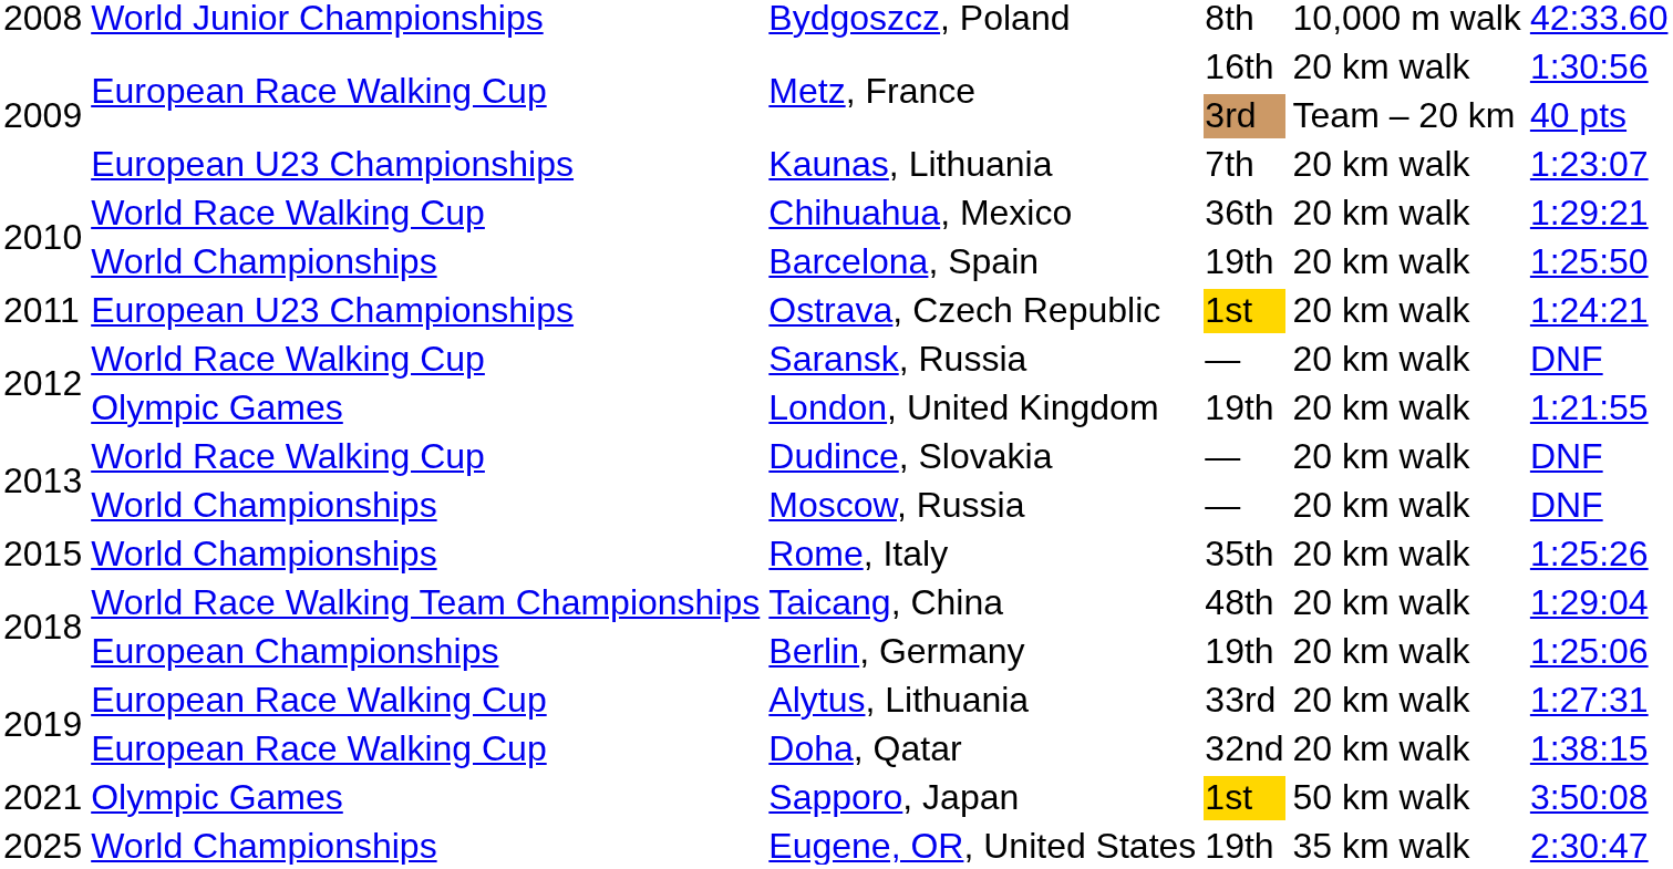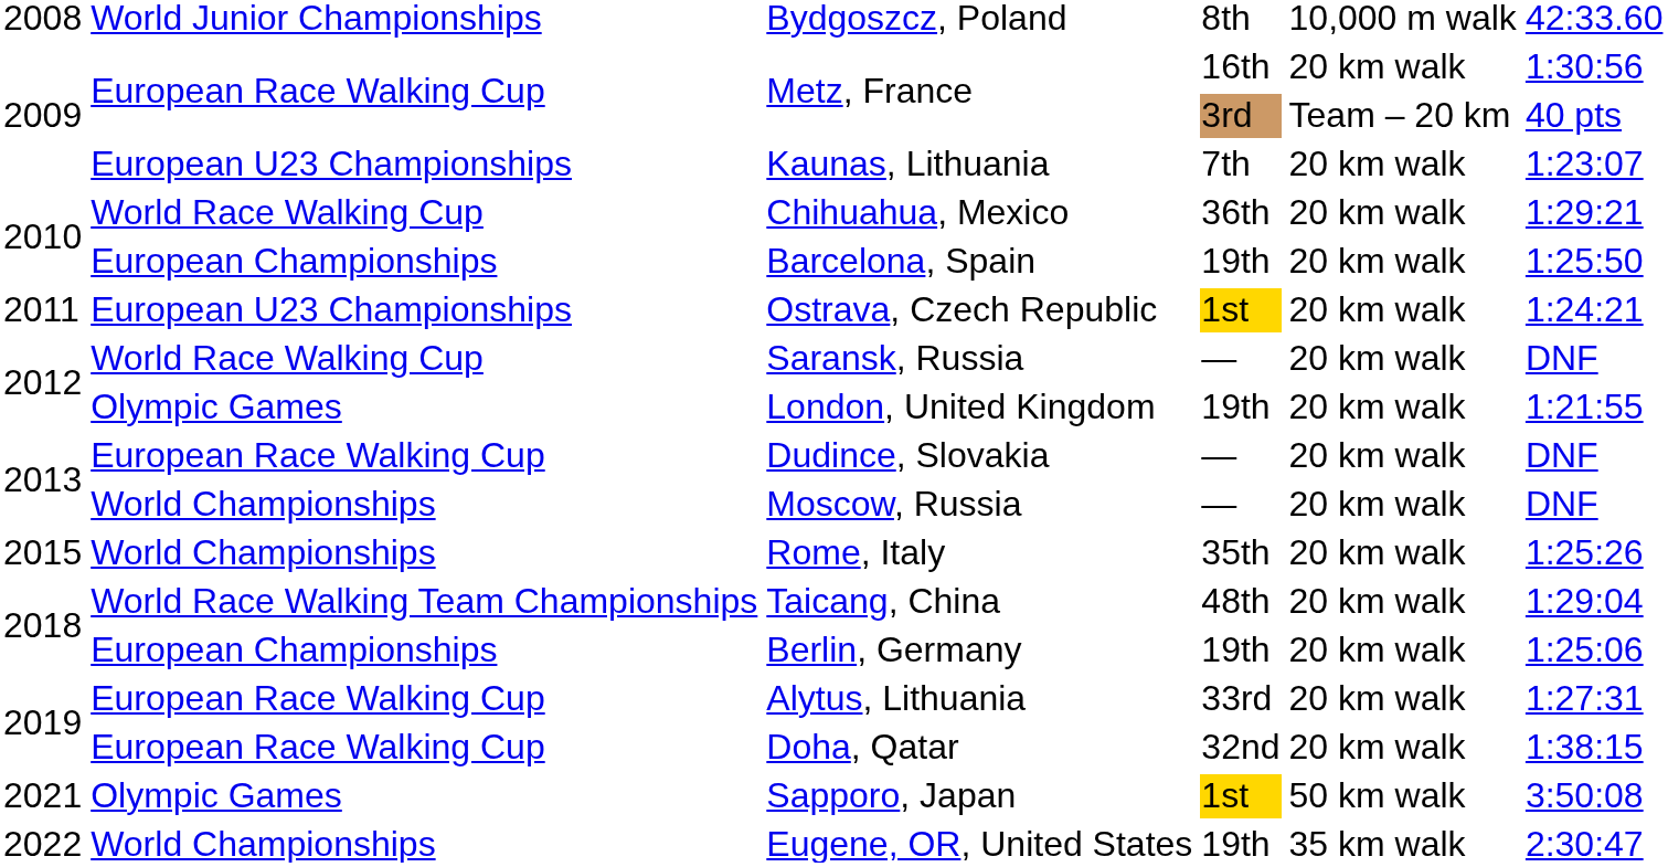 <table>
 <tr>
 <td>2008</td>
 <td><a href='#'>World Junior Championships</a></td>
 <td><a href='#'>Bydgoszcz</a>, Poland</td>
 <td>8th</td>
 <td>10,000 m walk</td>
 <td><a href='#'>42:33.60</a></td>
 </tr>
 <tr>
 <td rowspan=3>2009</td>
 <td rowspan=2><a href='#'>European Race Walking Cup</a></td>
 <td rowspan=2><a href='#'>Metz</a>, France</td>
 <td>16th</td>
 <td>20 km walk</td>
 <td><a href='#'>1:30:56</a></td>
 </tr>
 <tr>
 <td bgcolor=cc9966>3rd</td>
 <td>Team – 20 km</td>
 <td><a href='#'>40 pts</a></td>
 </tr>
 <tr>
 <td><a href='#'>European U23 Championships</a></td>
 <td><a href='#'>Kaunas</a>, Lithuania</td>
 <td>7th</td>
 <td>20 km walk</td>
 <td><a href='#'>1:23:07</a></td>
 </tr>
 <tr>
 <td rowspan=2>2010</td>
 <td><a href='#'>World Race Walking Cup</a></td>
 <td><a href='#'>Chihuahua</a>, Mexico</td>
 <td>36th</td>
 <td>20 km walk</td>
 <td><a href='#'>1:29:21</a></td>
 </tr>
 <tr>
-<td><a href='#'>World Championships</a></td>
+<td><a href='#'>European Championships</a></td>
 <td><a href='#'>Barcelona</a>, Spain</td>
 <td>19th</td>
 <td>20 km walk</td>
 <td><a href='#'>1:25:50</a></td>
 </tr>
 <tr>
 <td>2011</td>
 <td><a href='#'>European U23 Championships</a></td>
 <td><a href='#'>Ostrava</a>, Czech Republic</td>
 <td bgcolor=gold>1st</td>
 <td>20 km walk</td>
 <td><a href='#'>1:24:21</a></td>
 </tr>
 <tr>
 <td rowspan=2>2012</td>
 <td><a href='#'>World Race Walking Cup</a></td>
 <td><a href='#'>Saransk</a>, Russia</td>
 <td>—</td>
 <td>20 km walk</td>
 <td><a href='#'>DNF</a></td>
 </tr>
 <tr>
 <td><a href='#'>Olympic Games</a></td>
 <td><a href='#'>London</a>, United Kingdom</td>
 <td>19th</td>
 <td>20 km walk</td>
 <td><a href='#'>1:21:55</a></td>
 </tr>
 <tr>
 <td rowspan=2>2013</td>
-<td><a href='#'>World Race Walking Cup</a></td>
+<td><a href='#'>European Race Walking Cup</a></td>
 <td><a href='#'>Dudince</a>, Slovakia</td>
 <td>—</td>
 <td>20 km walk</td>
 <td><a href='#'>DNF</a></td>
 </tr>
 <tr>
 <td><a href='#'>World Championships</a></td>
 <td><a href='#'>Moscow</a>, Russia</td>
 <td>—</td>
 <td>20 km walk</td>
 <td><a href='#'>DNF</a></td>
 </tr>
 <tr>
 <td>2015</td>
 <td><a href='#'>World Championships</a></td>
 <td><a href='#'>Rome</a>, Italy</td>
 <td>35th</td>
 <td>20 km walk</td>
 <td><a href='#'>1:25:26</a></td>
 </tr>
 <tr>
 <td rowspan=2>2018</td>
 <td><a href='#'>World Race Walking Team Championships</a></td>
 <td><a href='#'>Taicang</a>, China</td>
 <td>48th</td>
 <td>20 km walk</td>
 <td><a href='#'>1:29:04</a></td>
 </tr>
 <tr>
 <td><a href='#'>European Championships</a></td>
 <td><a href='#'>Berlin</a>, Germany</td>
 <td>19th</td>
 <td>20 km walk</td>
 <td><a href='#'>1:25:06</a></td>
 </tr>
 <tr>
 <td rowspan=2>2019</td>
 <td><a href='#'>European Race Walking Cup</a></td>
 <td><a href='#'>Alytus</a>, Lithuania</td>
 <td>33rd</td>
 <td>20 km walk</td>
 <td><a href='#'>1:27:31</a></td>
 </tr>
 <tr>
 <td><a href='#'>European Race Walking Cup</a></td>
 <td><a href='#'>Doha</a>, Qatar</td>
 <td>32nd</td>
 <td>20 km walk</td>
 <td><a href='#'>1:38:15</a></td>
 </tr>
 <tr>
 <td>2021</td>
 <td><a href='#'>Olympic Games</a></td>
 <td><a href='#'>Sapporo</a>, Japan</td>
 <td bgcolor=gold>1st</td>
 <td>50 km walk</td>
 <td><a href='#'>3:50:08</a></td>
 </tr>
 <tr>
-<td>2025</td>
+<td>2022</td>
 <td><a href='#'>World Championships</a></td>
 <td><a href='#'>Eugene, OR</a>, United States</td>
 <td>19th</td>
 <td>35 km walk</td>
 <td><a href='#'>2:30:47</a> </td>
 </tr>
 </table>
